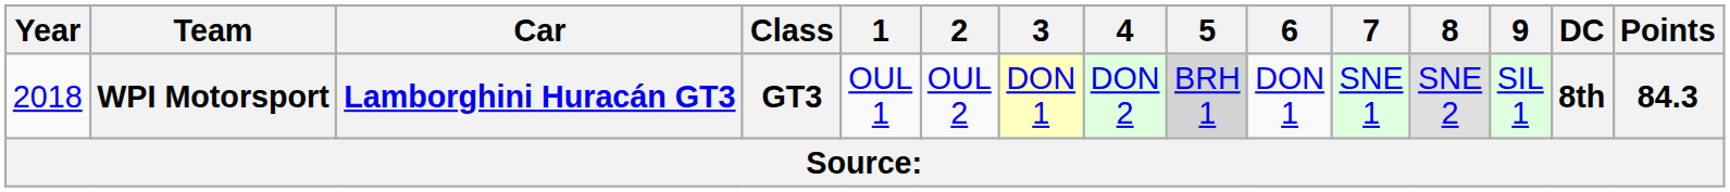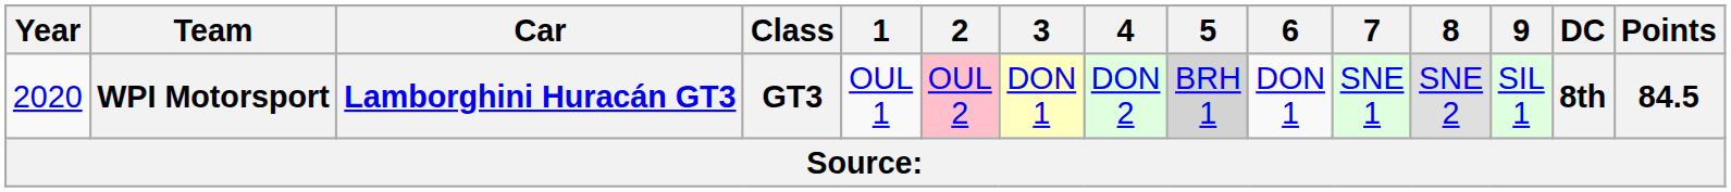 <table class="wikitable" style="text-align:center; font-size:85%">
 <tr>
 <th>Year</th>
 <th>Team</th>
 <th>Car</th>
 <th>Class</th>
 <th>1</th>
 <th>2</th>
 <th>3</th>
 <th>4</th>
 <th>5</th>
 <th>6</th>
 <th>7</th>
 <th>8</th>
 <th>9</th>
 <th>DC</th>
 <th>Points</th>
 </tr>
 <tr>
-<td><a href='#'>2018</a></td>
+<td><a href='#'>2020</a></td>
 <th nowrap>WPI Motorsport</th>
 <th nowrap><a href='#'>Lamborghini Huracán GT3</a></th>
 <th>GT3</th>
 <td><a href='#'>OUL<br>1</a></td>
-<td><a href='#'>OUL<br>2</a></td>
+<td style="background: pink;"><a href='#'>OUL<br>2</a></td>
 <td style="background:#FFFFBF;"><a href='#'>DON<br>1</a><br></td>
 <td style="background:#DFFFDF;"><a href='#'>DON<br>2</a><br></td>
 <td style="background: lightgrey;"><a href='#'>BRH<br>1</a></td>
 <td><a href='#'>DON<br>1</a></td>
 <td style="background:#DFFFDF;"><a href='#'>SNE<br>1</a><br></td>
 <td style="background:#DFDFDF;"><a href='#'>SNE<br>2</a><br></td>
 <td style="background:#DFFFDF;"><a href='#'>SIL<br>1</a><br></td>
 <th>8th</th>
-<th>84.3</th>
+<th>84.5</th>
 </tr>
 <tr>
 <th colspan="15">Source:</th>
 </tr>
 </table>
